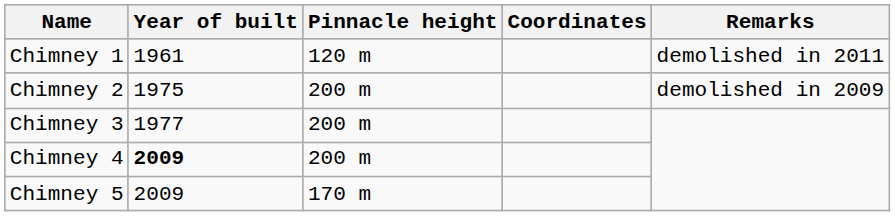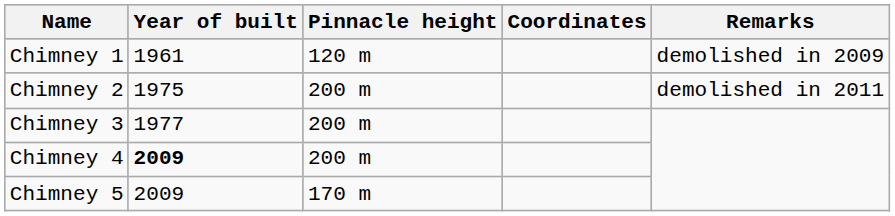 <table class="wikitable">
 <tr>
 <th>Name</th>
 <th>Year of built</th>
 <th>Pinnacle height</th>
 <th>Coordinates</th>
 <th>Remarks</th>
 </tr>
 <tr>
 <td>Chimney 1</td>
 <td>1961</td>
 <td>120 m</td>
 <td></td>
-<td>demolished in 2011</td>
+<td>demolished in 2009</td>
 </tr>
 <tr>
 <td>Chimney 2</td>
 <td>1975</td>
 <td>200 m</td>
 <td></td>
-<td>demolished in 2009</td>
+<td>demolished in 2011</td>
 </tr>
 <tr>
 <td>Chimney 3</td>
 <td>1977</td>
 <td>200 m</td>
 <td></td>
 </tr>
 <tr>
 <td>Chimney 4</td>
 <td><strong>2009</strong></td>
 <td>200 m</td>
 <td></td>
 </tr>
 <tr>
 <td>Chimney 5</td>
 <td>2009</td>
 <td>170 m</td>
 <td></td>
 </tr>
 </table>
